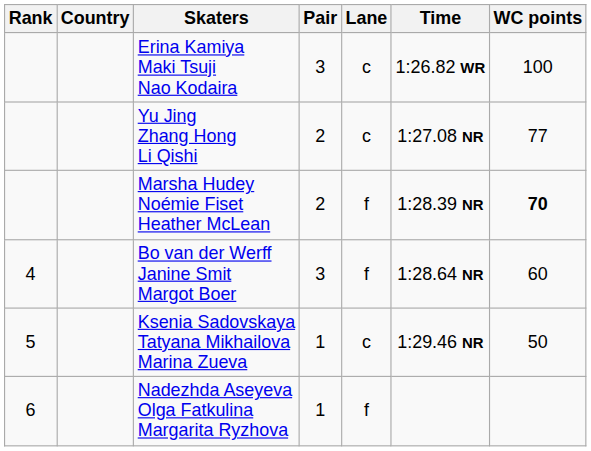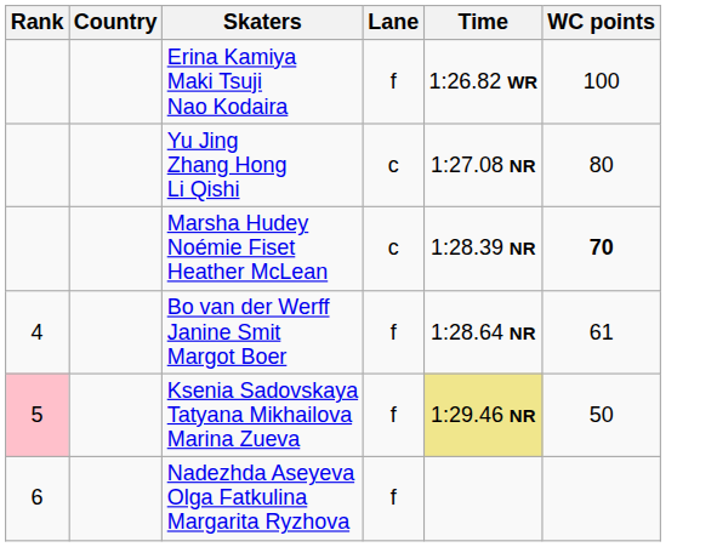 <table class="wikitable sortable" style="text-align:center">
 <tr>
 <th>Rank</th>
 <th>Country</th>
 <th>Skaters</th>
-<th>Pair</th>
 <th>Lane</th>
 <th>Time</th>
 <th>WC points</th>
 </tr>
 <tr>
 <td></td>
 <td align=left></td>
 <td align=left><a href='#'>Erina Kamiya</a><br><a href='#'>Maki Tsuji</a><br><a href='#'>Nao Kodaira</a></td>
-<td>3</td>
-<td>c</td>
+<td>f</td>
 <td>1:26.82 <strong><small>WR</small></strong></td>
 <td>100</td>
 </tr>
 <tr>
 <td></td>
 <td align=left></td>
 <td align=left><a href='#'>Yu Jing</a><br><a href='#'>Zhang Hong</a><br><a href='#'>Li Qishi</a></td>
-<td>2</td>
 <td>c</td>
 <td>1:27.08 <strong><small>NR</small></strong></td>
-<td>77</td>
+<td>80</td>
 </tr>
 <tr>
 <td></td>
 <td align=left></td>
 <td align=left><a href='#'>Marsha Hudey</a><br><a href='#'>Noémie Fiset</a><br><a href='#'>Heather McLean</a></td>
-<td>2</td>
-<td>f</td>
+<td>c</td>
 <td>1:28.39 <strong><small>NR</small></strong></td>
 <td><strong>70</strong></td>
 </tr>
 <tr>
 <td>4</td>
 <td align=left></td>
 <td align=left><a href='#'>Bo van der Werff</a><br><a href='#'>Janine Smit</a><br><a href='#'>Margot Boer</a></td>
-<td>3</td>
 <td>f</td>
 <td>1:28.64 <strong><small>NR</small></strong></td>
-<td>60</td>
+<td>61</td>
 </tr>
 <tr>
-<td>5</td>
+<td style="background: pink;">5</td>
 <td align=left></td>
 <td align=left><a href='#'>Ksenia Sadovskaya</a><br><a href='#'>Tatyana Mikhailova</a><br><a href='#'>Marina Zueva</a></td>
-<td>1</td>
-<td>c</td>
-<td>1:29.46 <strong><small>NR</small></strong></td>
+<td>f</td>
+<td style="background: khaki;">1:29.46 <strong><small>NR</small></strong></td>
 <td>50</td>
 </tr>
 <tr>
 <td>6</td>
 <td align=left></td>
 <td align=left><a href='#'>Nadezhda Aseyeva</a><br><a href='#'>Olga Fatkulina</a><br><a href='#'>Margarita Ryzhova</a></td>
-<td>1</td>
 <td>f</td>
 <td></td>
 <td></td>
 </tr>
 </table>
